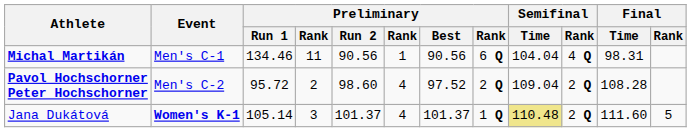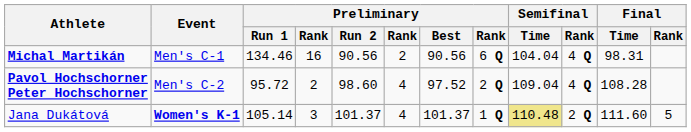 <table class="wikitable" style="font-size:90%">
 <tr>
 <th rowspan="2">Athlete</th>
 <th rowspan="2">Event</th>
 <th colspan="6">Preliminary</th>
 <th colspan="2">Semifinal</th>
 <th colspan="2">Final</th>
 </tr>
 <tr style="font-size:95%">
 <th>Run 1</th>
 <th>Rank</th>
 <th>Run 2</th>
 <th>Rank</th>
 <th>Best</th>
 <th>Rank</th>
 <th>Time</th>
 <th>Rank</th>
 <th>Time</th>
 <th>Rank</th>
 </tr>
 <tr align=center>
 <td align=left><strong><a href='#'>Michal Martikán</a></strong></td>
 <td align=left><a href='#'>Men's C-1</a></td>
 <td>134.46</td>
-<td>11</td>
+<td>16</td>
 <td>90.56</td>
-<td>1</td>
+<td>2</td>
 <td>90.56</td>
 <td>6 <strong>Q</strong></td>
 <td>104.04</td>
 <td>4 <strong>Q</strong></td>
 <td>98.31</td>
 <td></td>
 </tr>
 <tr align=center>
 <td align=left><strong><a href='#'>Pavol Hochschorner</a><br><a href='#'>Peter Hochschorner</a></strong></td>
 <td align=left><a href='#'>Men's C-2</a></td>
 <td>95.72</td>
 <td>2</td>
 <td>98.60</td>
 <td>4</td>
 <td>97.52</td>
 <td>2 <strong>Q</strong></td>
 <td>109.04</td>
-<td>2 <strong>Q</strong></td>
+<td>4 <strong>Q</strong></td>
 <td>108.28</td>
 <td></td>
 </tr>
 <tr align=center>
 <td align=left><a href='#'>Jana Dukátová</a></td>
 <td align=left><strong><a href='#'>Women's K-1</a></strong></td>
 <td>105.14</td>
 <td>3</td>
 <td>101.37</td>
 <td>4</td>
 <td>101.37</td>
 <td>1 <strong>Q</strong></td>
 <td style="background: khaki;">110.48</td>
 <td>2 <strong>Q</strong></td>
 <td>111.60</td>
 <td>5</td>
 </tr>
 </table>
